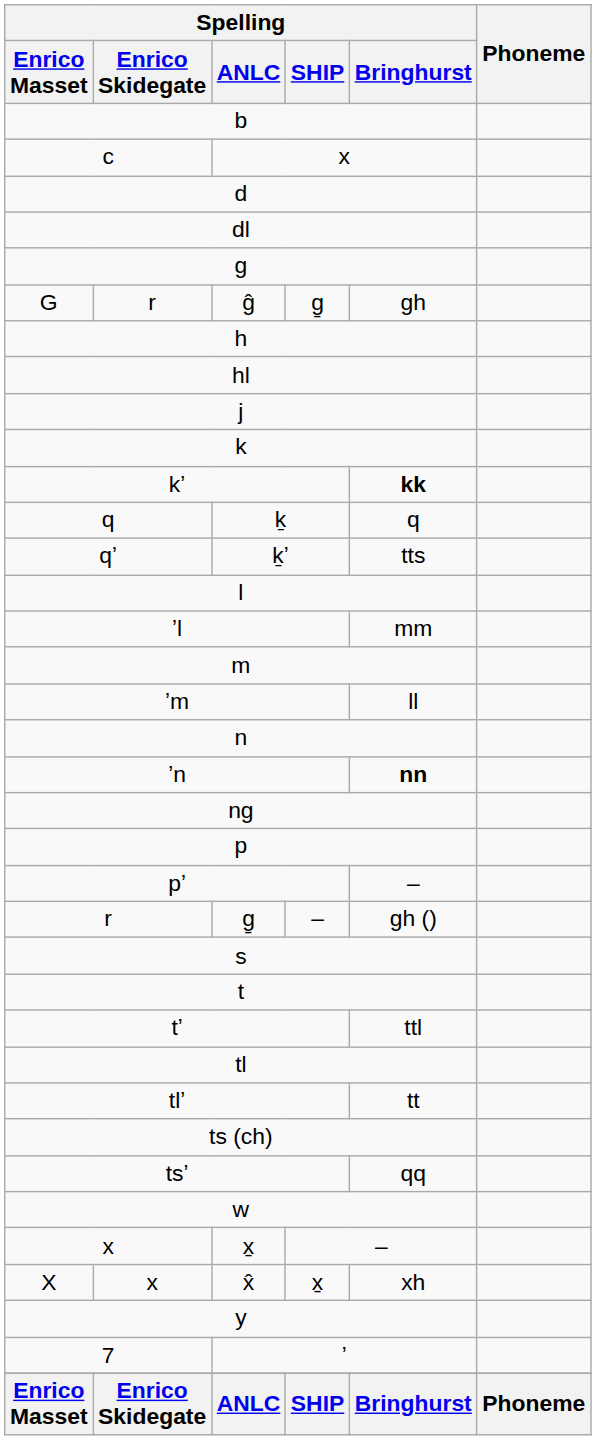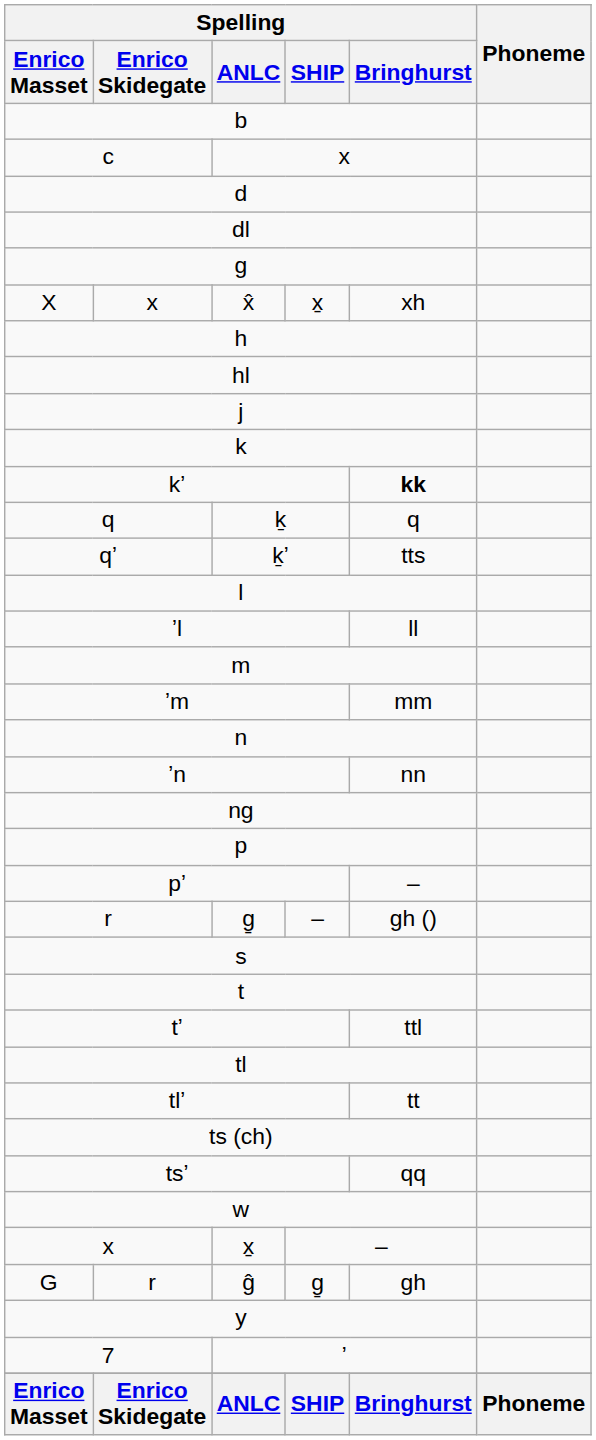 <table class="wikitable" border="1">
 <tr>
 <th colspan="5">Spelling</th>
 <th rowspan="2">Phoneme</th>
 </tr>
 <tr>
 <th><a href='#'>Enrico</a><br>Masset</th>
 <th><a href='#'>Enrico</a><br>Skidegate</th>
 <th><a href='#'>ANLC</a></th>
 <th><a href='#'>SHIP</a></th>
 <th><a href='#'>Bringhurst</a></th>
 </tr>
 <tr>
 <td colspan="5" style="text-align: center;">b</td>
 <td style="text-align: center;"></td>
 </tr>
 <tr>
 <td colspan="2" style="text-align: center;">c</td>
 <td colspan="3" style="text-align: center;">x</td>
 <td style="text-align: center;"></td>
 </tr>
 <tr>
 <td colspan="5" style="text-align: center;">d</td>
 <td style="text-align: center;"></td>
 </tr>
 <tr>
 <td colspan="5" style="text-align: center;">dl</td>
 <td style="text-align: center;"></td>
 </tr>
 <tr>
 <td colspan="5" style="text-align: center;">g</td>
 <td style="text-align: center;"></td>
 </tr>
 <tr>
-<td style="text-align: center;">G</td>
-<td style="text-align: center;">r</td>
-<td style="text-align: center;">ĝ</td>
-<td style="text-align: center;">g̱</td>
-<td style="text-align: center;">gh</td>
+<td style="text-align: center;">X</td>
+<td style="text-align: center;">x</td>
+<td style="text-align: center;">x̂</td>
+<td style="text-align: center;">x̱</td>
+<td style="text-align: center;">xh</td>
 <td style="text-align: center;"></td>
 </tr>
 <tr>
 <td colspan="5" style="text-align: center;">h</td>
 <td style="text-align: center;"></td>
 </tr>
 <tr>
 <td colspan="5" style="text-align: center;">hl</td>
 <td style="text-align: center;"></td>
 </tr>
 <tr>
 <td colspan="5" style="text-align: center;">j</td>
 <td style="text-align: center;"></td>
 </tr>
 <tr>
 <td colspan="5" style="text-align: center;">k</td>
 <td style="text-align: center;"></td>
 </tr>
 <tr>
 <td colspan="4" style="text-align: center;">kʼ</td>
 <td style="text-align: center;"><strong>kk</strong></td>
 <td style="text-align: center;"></td>
 </tr>
 <tr>
 <td colspan="2" style="text-align: center;">q</td>
 <td colspan="2" style="text-align: center;">ḵ</td>
 <td style="text-align: center;">q</td>
 <td style="text-align: center;"></td>
 </tr>
 <tr>
 <td colspan="2" style="text-align: center;">qʼ</td>
 <td colspan="2" style="text-align: center;">ḵʼ</td>
 <td style="text-align: center;">tts</td>
 <td style="text-align: center;"></td>
 </tr>
 <tr>
 <td colspan="5" style="text-align: center;">l</td>
 <td style="text-align: center;"></td>
 </tr>
 <tr>
 <td colspan="4" style="text-align: center;">ʼl</td>
-<td style="text-align: center;">mm</td>
+<td style="text-align: center;">ll</td>
 <td style="text-align: center;"></td>
 </tr>
 <tr>
 <td colspan="5" style="text-align: center;">m</td>
 <td style="text-align: center;"></td>
 </tr>
 <tr>
 <td colspan="4" style="text-align: center;">ʼm</td>
-<td style="text-align: center;">ll</td>
+<td style="text-align: center;">mm</td>
 <td style="text-align: center;"></td>
 </tr>
 <tr>
 <td colspan="5" style="text-align: center;">n</td>
 <td style="text-align: center;"></td>
 </tr>
 <tr>
 <td colspan="4" style="text-align: center;">ʼn</td>
-<td style="text-align: center;"><strong>nn</strong></td>
+<td style="text-align: center;">nn</td>
 <td style="text-align: center;"></td>
 </tr>
 <tr>
 <td colspan="5" style="text-align: center;">ng</td>
 <td style="text-align: center;"></td>
 </tr>
 <tr>
 <td colspan="5" style="text-align: center;">p</td>
 <td style="text-align: center;"></td>
 </tr>
 <tr>
 <td colspan="4" style="text-align: center;">pʼ</td>
 <td style="text-align: center;">–</td>
 <td style="text-align: center;"></td>
 </tr>
 <tr>
 <td colspan="2" style="text-align: center;">r</td>
 <td style="text-align: center;">g̱</td>
 <td style="text-align: center;">–</td>
 <td style="text-align: center;">gh ()</td>
 <td style="text-align: center;"></td>
 </tr>
 <tr>
 <td colspan="5" style="text-align: center;">s</td>
 <td style="text-align: center;"></td>
 </tr>
 <tr>
 <td colspan="5" style="text-align: center;">t</td>
 <td style="text-align: center;"></td>
 </tr>
 <tr>
 <td colspan="4" style="text-align: center;">tʼ</td>
 <td style="text-align: center;">ttl</td>
 <td style="text-align: center;"></td>
 </tr>
 <tr>
 <td colspan="5" style="text-align: center;">tl</td>
 <td style="text-align: center;"></td>
 </tr>
 <tr>
 <td colspan="4" style="text-align: center;">tlʼ</td>
 <td style="text-align: center;">tt</td>
 <td style="text-align: center;"></td>
 </tr>
 <tr>
 <td colspan="5" style="text-align: center;">ts (ch)</td>
 <td style="text-align: center;"></td>
 </tr>
 <tr>
 <td colspan="4" style="text-align: center;">tsʼ</td>
 <td style="text-align: center;">qq</td>
 <td style="text-align: center;"></td>
 </tr>
 <tr>
 <td colspan="5" style="text-align: center;">w</td>
 <td style="text-align: center;"></td>
 </tr>
 <tr>
 <td colspan="2" style="text-align: center;">x</td>
 <td style="text-align: center;">x̱</td>
 <td colspan="2" style="text-align: center;">–</td>
 <td style="text-align: center;"></td>
 </tr>
 <tr>
-<td style="text-align: center;">X</td>
-<td style="text-align: center;">x</td>
-<td style="text-align: center;">x̂</td>
-<td style="text-align: center;">x̱</td>
-<td style="text-align: center;">xh</td>
+<td style="text-align: center;">G</td>
+<td style="text-align: center;">r</td>
+<td style="text-align: center;">ĝ</td>
+<td style="text-align: center;">g̱</td>
+<td style="text-align: center;">gh</td>
 <td style="text-align: center;"></td>
 </tr>
 <tr>
 <td colspan="5" style="text-align: center;">y</td>
 <td style="text-align: center;"></td>
 </tr>
 <tr>
 <td colspan="2" style="text-align: center;">7</td>
 <td colspan="3" style="text-align: center;">ʼ</td>
 <td style="text-align: center;"></td>
 </tr>
 <tr>
 </tr>
 <tr>
 <th><a href='#'>Enrico</a><br>Masset</th>
 <th><a href='#'>Enrico</a><br>Skidegate</th>
 <th><a href='#'>ANLC</a></th>
 <th><a href='#'>SHIP</a></th>
 <th><a href='#'>Bringhurst</a></th>
 <th>Phoneme</th>
 </tr>
 </table>
